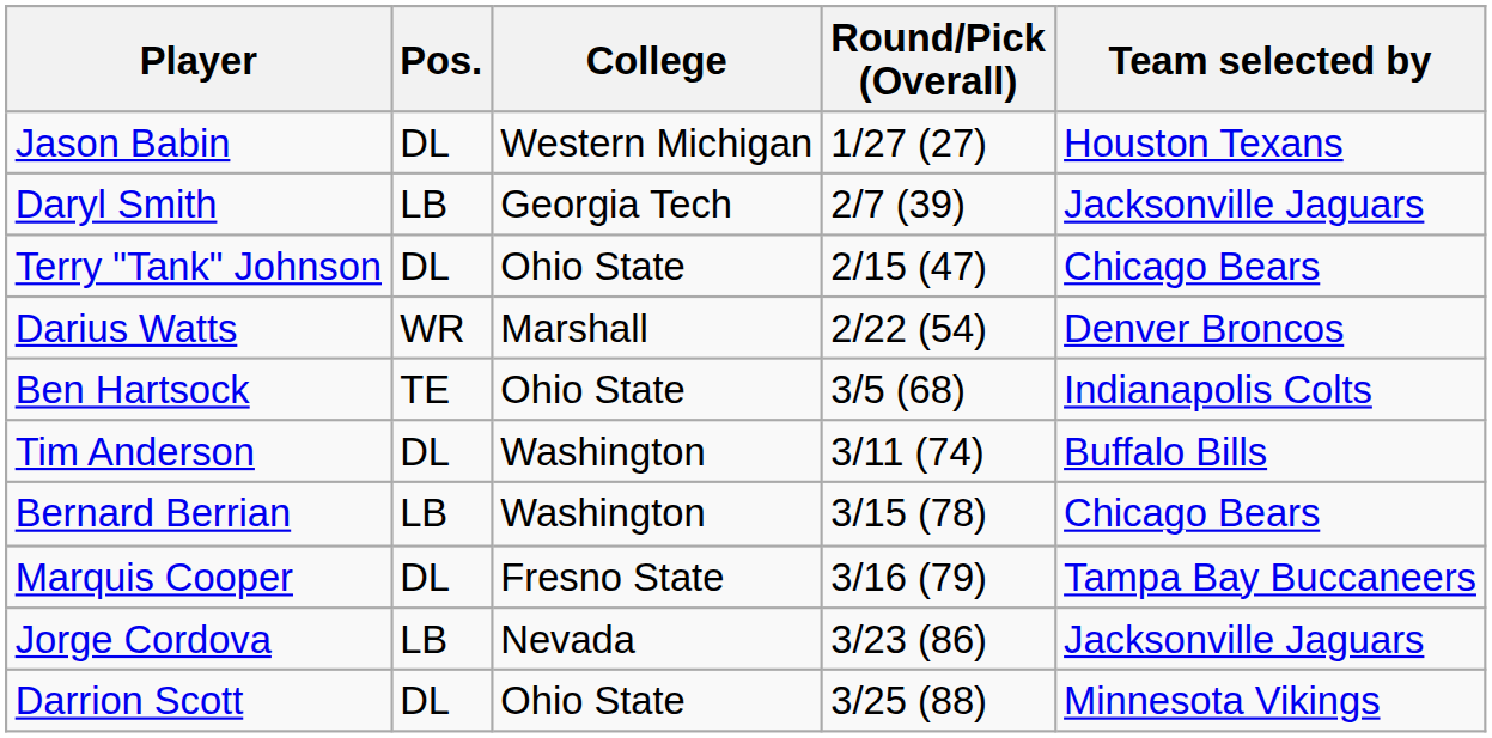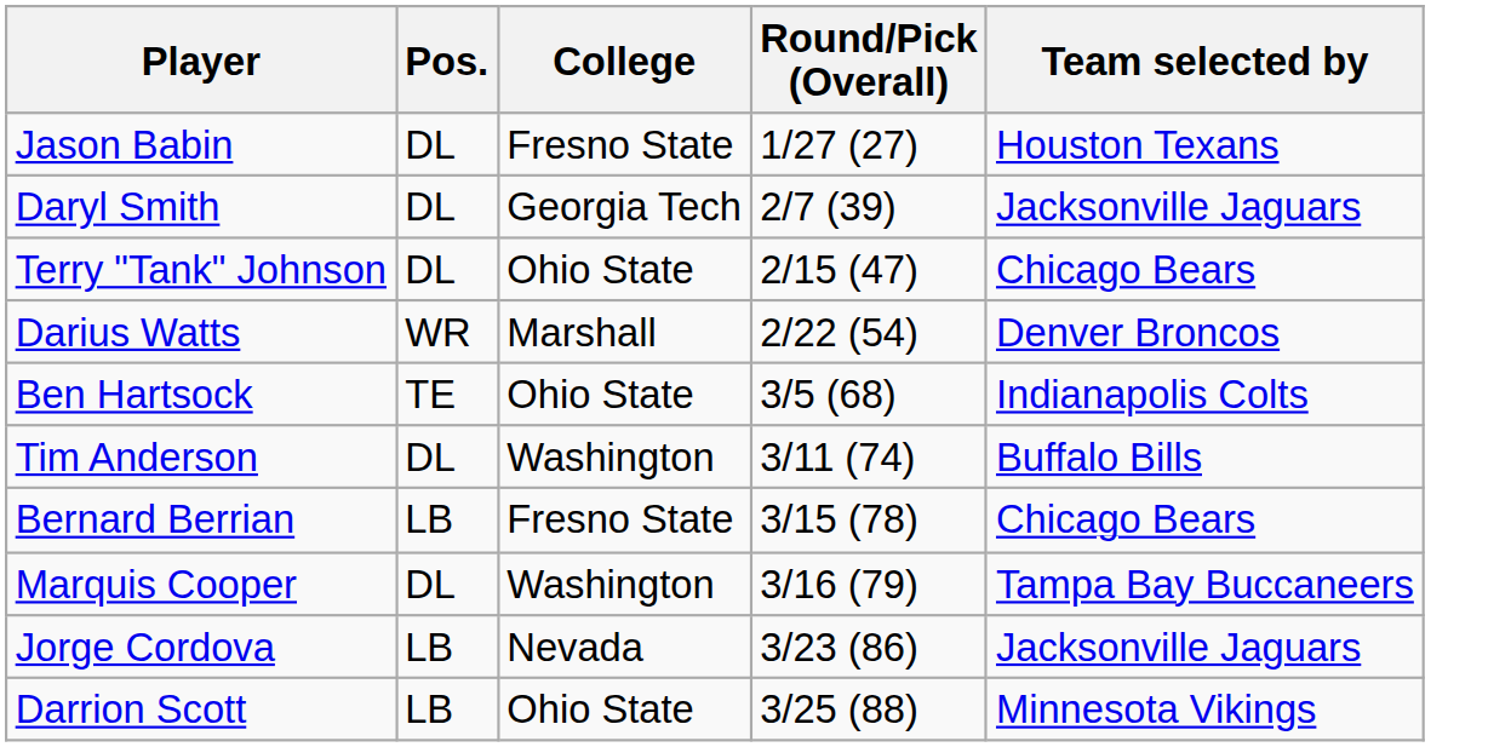 <table class="wikitable" style="font-size: 95%;">
 <tr>
 <th>Player</th>
 <th>Pos.</th>
 <th>College</th>
 <th>Round/Pick<br>(Overall)</th>
 <th>Team selected by</th>
 </tr>
 <tr>
 <td><a href='#'>Jason Babin</a></td>
 <td>DL</td>
-<td>Western Michigan</td>
+<td>Fresno State</td>
 <td>1/27 (27)</td>
 <td><a href='#'>Houston Texans</a></td>
 </tr>
 <tr>
 <td><a href='#'>Daryl Smith</a></td>
-<td>LB</td>
+<td>DL</td>
 <td>Georgia Tech</td>
 <td>2/7 (39)</td>
 <td><a href='#'>Jacksonville Jaguars</a></td>
 </tr>
 <tr>
 <td><a href='#'>Terry "Tank" Johnson</a></td>
 <td>DL</td>
 <td>Ohio State</td>
 <td>2/15 (47)</td>
 <td><a href='#'>Chicago Bears</a></td>
 </tr>
 <tr>
 <td><a href='#'>Darius Watts</a></td>
 <td>WR</td>
 <td>Marshall</td>
 <td>2/22 (54)</td>
 <td><a href='#'>Denver Broncos</a></td>
 </tr>
 <tr>
 <td><a href='#'>Ben Hartsock</a></td>
 <td>TE</td>
 <td>Ohio State</td>
 <td>3/5 (68)</td>
 <td><a href='#'>Indianapolis Colts</a></td>
 </tr>
 <tr>
 <td><a href='#'>Tim Anderson</a></td>
 <td>DL</td>
 <td>Washington</td>
 <td>3/11 (74)</td>
 <td><a href='#'>Buffalo Bills</a></td>
 </tr>
 <tr>
 <td><a href='#'>Bernard Berrian</a></td>
 <td>LB</td>
-<td>Washington</td>
+<td>Fresno State</td>
 <td>3/15 (78)</td>
 <td><a href='#'>Chicago Bears</a></td>
 </tr>
 <tr>
 <td><a href='#'>Marquis Cooper</a></td>
 <td>DL</td>
-<td>Fresno State</td>
+<td>Washington</td>
 <td>3/16 (79)</td>
 <td><a href='#'>Tampa Bay Buccaneers</a></td>
 </tr>
 <tr>
 <td><a href='#'>Jorge Cordova</a></td>
 <td>LB</td>
 <td>Nevada</td>
 <td>3/23 (86)</td>
 <td><a href='#'>Jacksonville Jaguars</a></td>
 </tr>
 <tr>
 <td><a href='#'>Darrion Scott</a></td>
-<td>DL</td>
+<td>LB</td>
 <td>Ohio State</td>
 <td>3/25 (88)</td>
 <td><a href='#'>Minnesota Vikings</a></td>
 </tr>
 </table>
